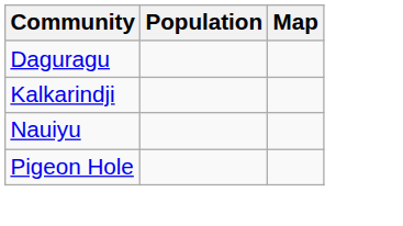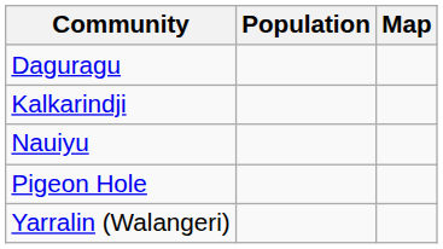 <table class="wikitable sortable">
 <tr>
 <th>Community</th>
 <th data-sort-type=number>Population</th>
 <th>Map</th>
 </tr>
 <tr>
 <td><a href='#'>Daguragu</a></td>
 <td></td>
 <td></td>
 </tr>
 <tr>
 <td><a href='#'>Kalkarindji</a></td>
 <td></td>
 <td></td>
 </tr>
 <tr>
 <td><a href='#'>Nauiyu</a></td>
 <td></td>
 <td></td>
 </tr>
 <tr>
 <td><a href='#'>Pigeon Hole</a></td>
 <td></td>
 <td></td>
 </tr>
+<tr>
+<td><a href='#'>Yarralin</a> (Walangeri)</td>
+<td></td>
+<td></td>
+</tr>
 </table>
